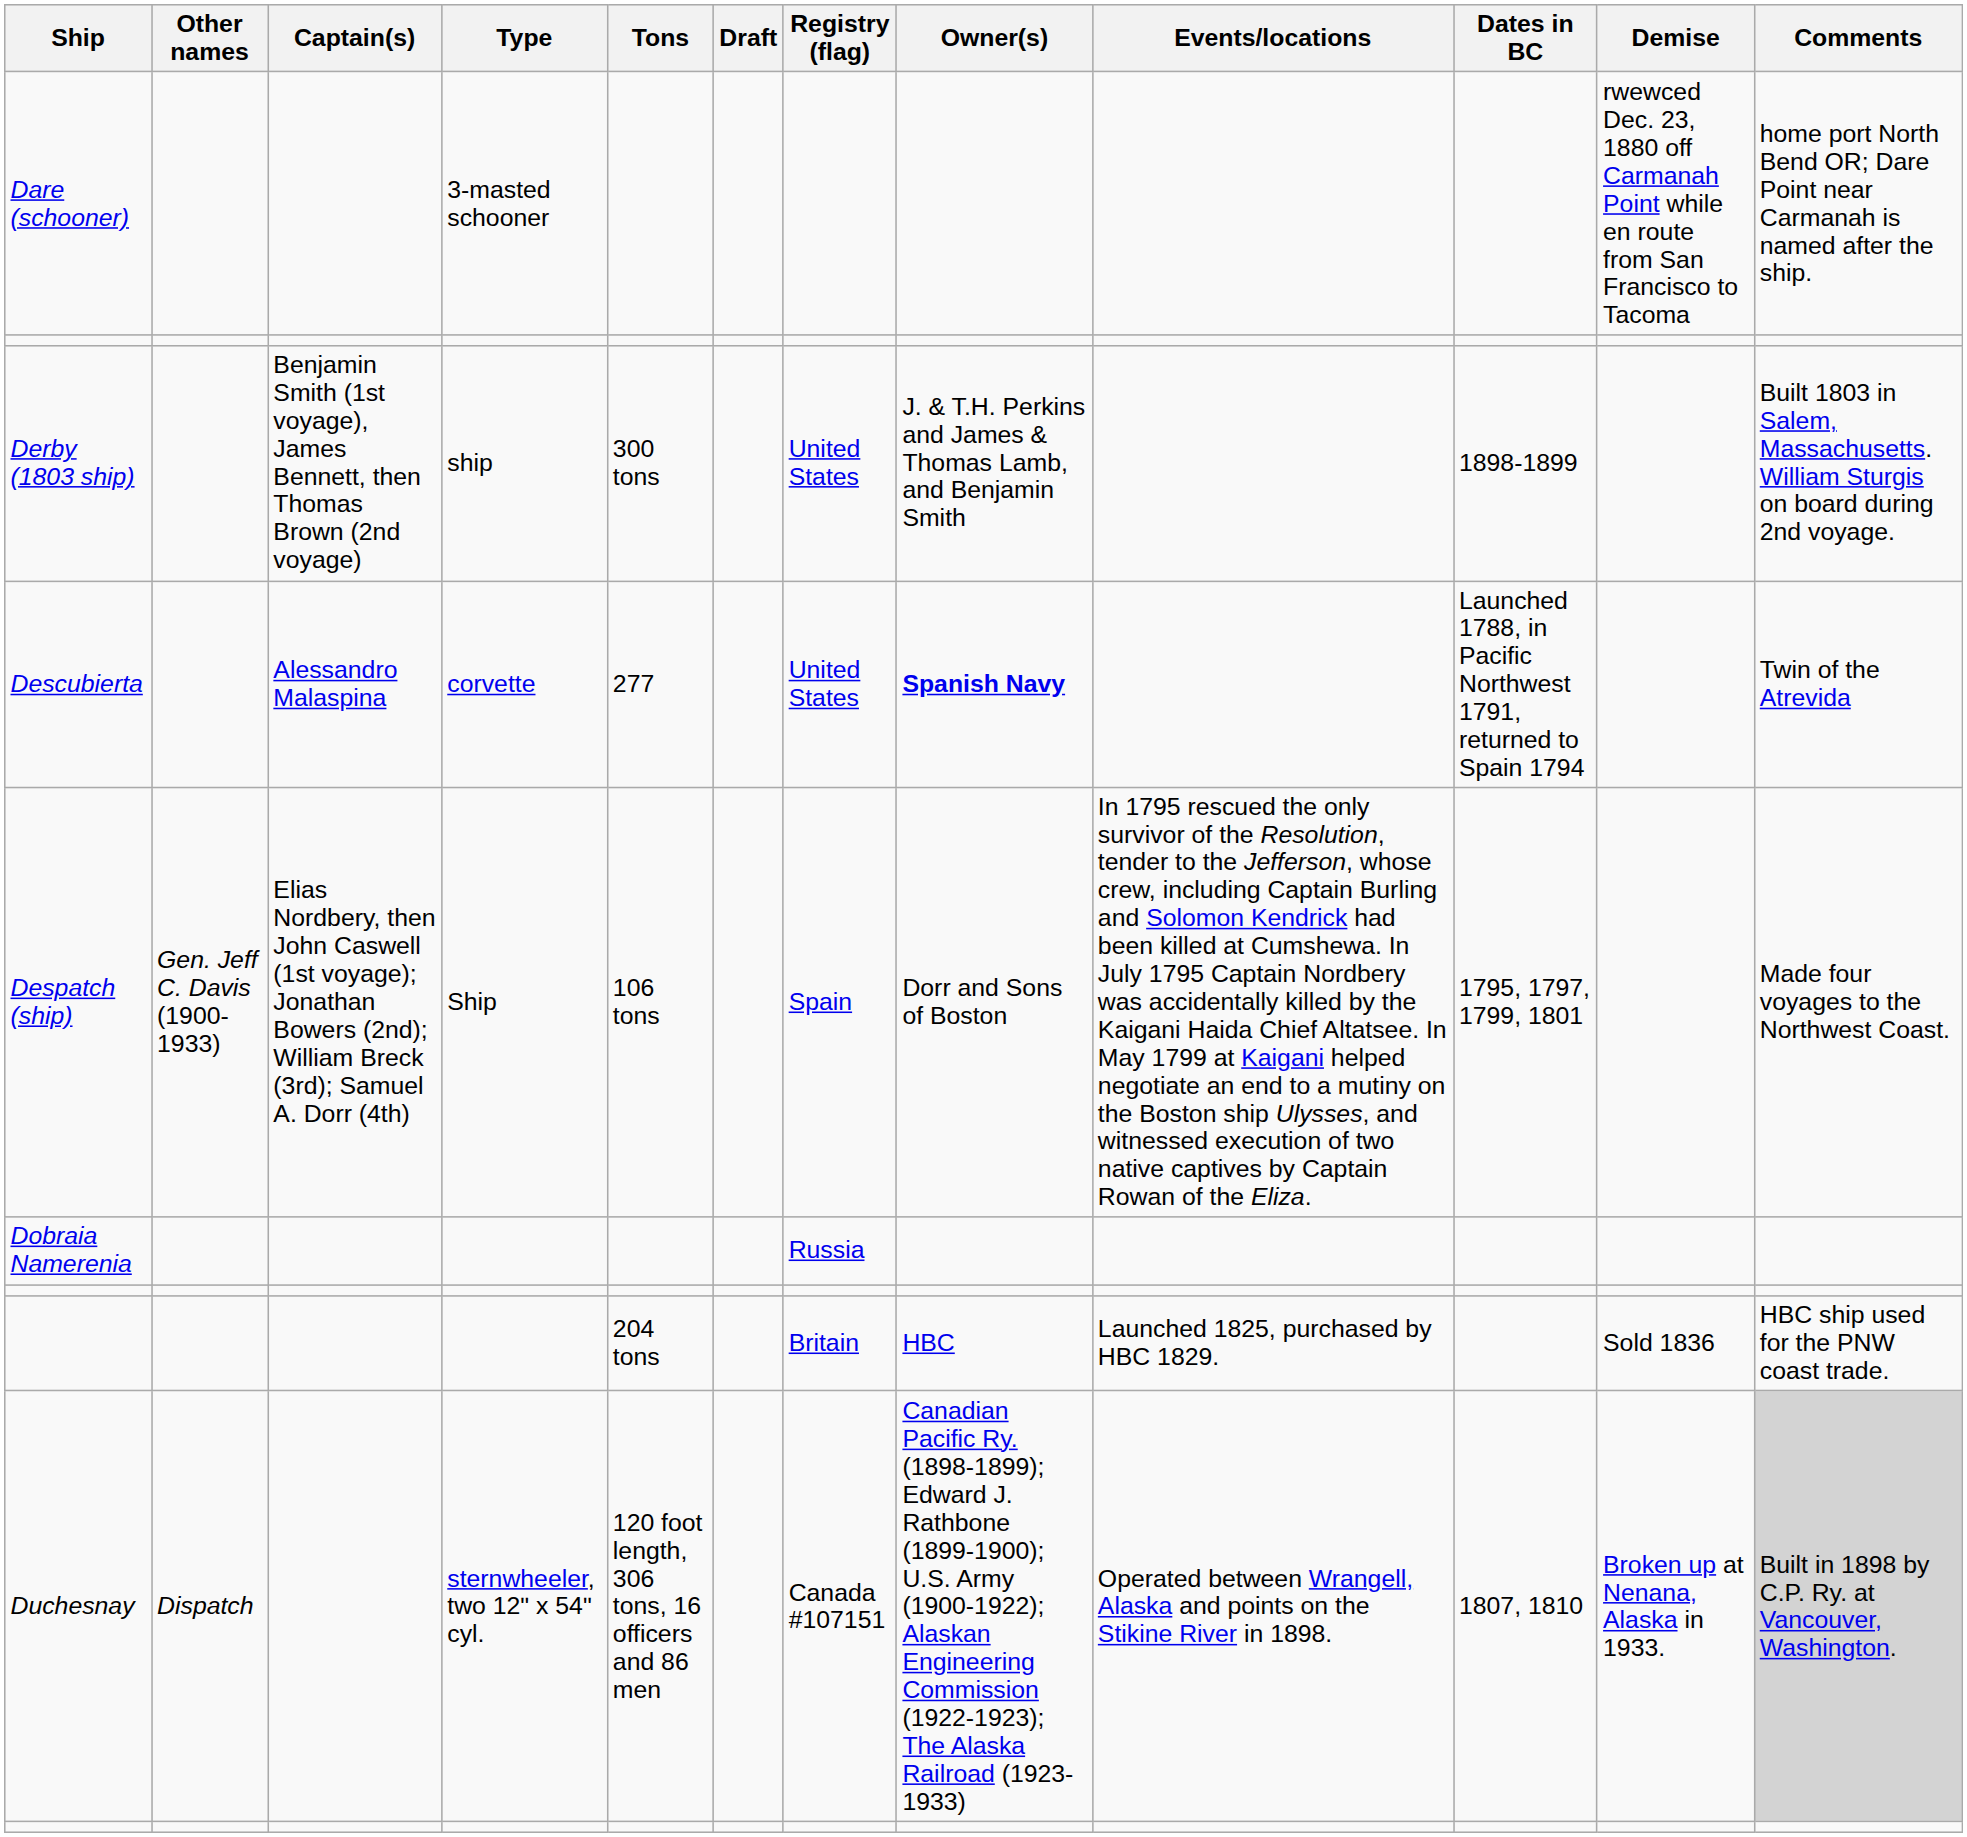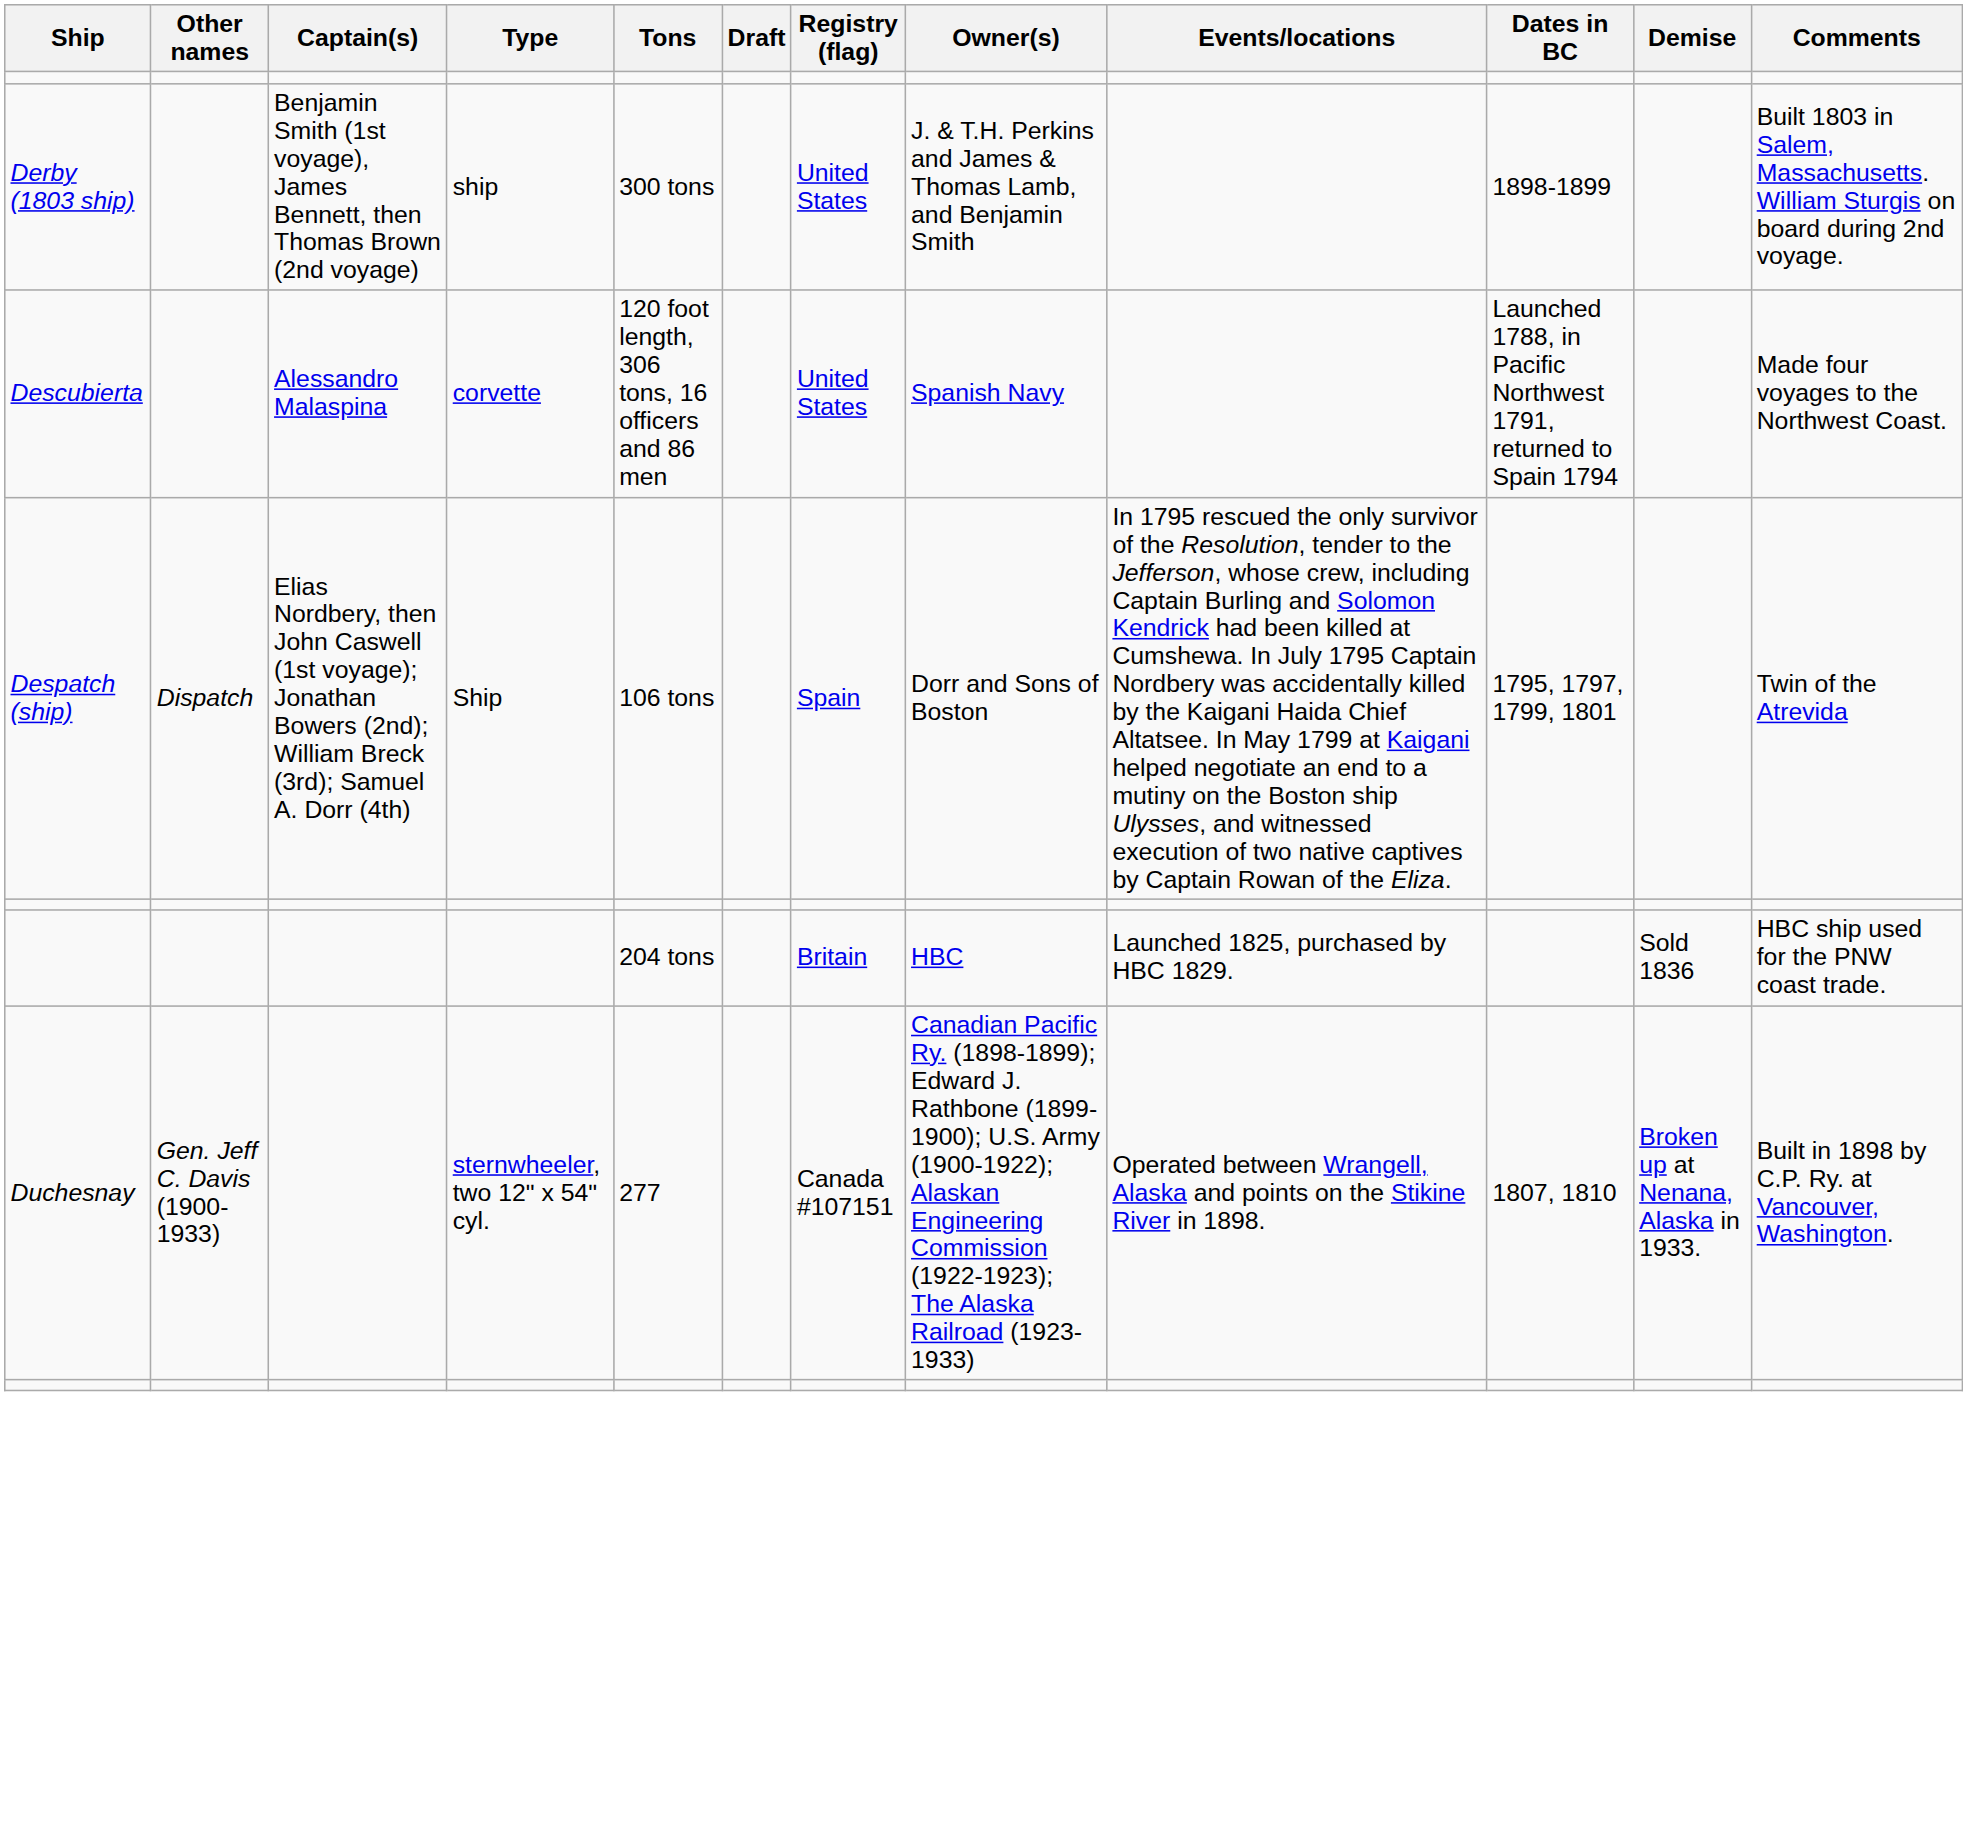 <table class="wikitable sortable" style="width:100%">
 <tr>
 <th>Ship</th>
 <th>Other names</th>
 <th>Captain(s)</th>
 <th>Type</th>
 <th>Tons </th>
 <th>Draft </th>
 <th>Registry (flag)</th>
 <th>Owner(s) </th>
 <th>Events/locations</th>
 <th>Dates in BC</th>
 <th>Demise </th>
 <th>Comments</th>
-</tr>
-<tr>
-<td><em><a href='#'>Dare (schooner)</a></em></td>
-<td></td>
-<td></td>
-<td>3-masted schooner</td>
-<td></td>
-<td></td>
-<td></td>
-<td></td>
-<td></td>
-<td></td>
-<td>rwewced Dec. 23, 1880 off <a href='#'>Carmanah Point</a> while en route from San Francisco to Tacoma</td>
-<td>home port North Bend OR; Dare Point near Carmanah is named after the ship.</td>
 </tr>
 <tr>
 <td></td>
 <td></td>
 <td></td>
 <td></td>
 <td></td>
 <td></td>
 <td></td>
 <td></td>
 <td></td>
 <td></td>
 <td></td>
 <td></td>
 </tr>
 <tr>
 <td><em><a href='#'>Derby (1803 ship)</a></em></td>
 <td></td>
 <td>Benjamin Smith (1st voyage), James Bennett, then Thomas Brown (2nd voyage)</td>
 <td>ship</td>
 <td>300 tons</td>
 <td></td>
 <td><a href='#'>United States</a></td>
 <td>J. & T.H. Perkins and James & Thomas Lamb, and Benjamin Smith</td>
 <td></td>
 <td>1898-1899</td>
 <td></td>
 <td>Built 1803 in <a href='#'>Salem, Massachusetts</a>. <a href='#'>William Sturgis</a> on board during 2nd voyage.</td>
 </tr>
 <tr>
 <td><em><a href='#'>Descubierta</a></em></td>
 <td></td>
 <td><a href='#'>Alessandro Malaspina</a></td>
 <td><a href='#'>corvette</a></td>
-<td>277</td>
+<td>120 foot length, 306 tons, 16 officers and 86 men</td>
 <td></td>
 <td><a href='#'>United States</a></td>
-<td><strong><a href='#'>Spanish Navy</a></strong></td>
+<td><a href='#'>Spanish Navy</a></td>
 <td></td>
 <td>Launched 1788, in Pacific Northwest 1791, returned to Spain 1794</td>
 <td></td>
-<td>Twin of the <a href='#'>Atrevida</a></td>
+<td>Made four voyages to the Northwest Coast.</td>
 </tr>
 <tr>
 <td><em><a href='#'>Despatch (ship)</a></em></td>
-<td><em>Gen. Jeff C. Davis</em> (1900-1933)</td>
+<td><em>Dispatch</em></td>
 <td>Elias Nordbery, then John Caswell (1st voyage); Jonathan Bowers (2nd); William Breck (3rd); Samuel A. Dorr (4th)</td>
 <td>Ship</td>
 <td>106 tons</td>
 <td></td>
 <td><a href='#'>Spain</a></td>
 <td>Dorr and Sons of Boston</td>
 <td>In 1795 rescued the only survivor of the <em>Resolution</em>, tender to the <em>Jefferson</em>, whose crew, including Captain Burling and <a href='#'>Solomon Kendrick</a> had been killed at Cumshewa. In July 1795 Captain Nordbery was accidentally killed by the Kaigani Haida Chief Altatsee. In May 1799 at <a href='#'>Kaigani</a> helped negotiate an end to a mutiny on the Boston ship <em>Ulysses</em>, and witnessed execution of two native captives by Captain Rowan of the <em>Eliza</em>.</td>
 <td>1795, 1797, 1799, 1801</td>
 <td></td>
-<td>Made four voyages to the Northwest Coast.</td>
-</tr>
-<tr>
-<td><em><a href='#'>Dobraia Namerenia</a></em></td>
-<td></td>
-<td></td>
-<td></td>
-<td></td>
-<td></td>
-<td><a href='#'>Russia</a></td>
-<td></td>
-<td></td>
-<td></td>
-<td></td>
-<td></td>
+<td>Twin of the <a href='#'>Atrevida</a></td>
 </tr>
 <tr>
 <td></td>
 <td></td>
 <td></td>
 <td></td>
 <td></td>
 <td></td>
 <td></td>
 <td></td>
 <td></td>
 <td></td>
 <td></td>
 <td></td>
 </tr>
 <tr>
 <td></td>
 <td></td>
 <td></td>
 <td></td>
 <td>204 tons</td>
 <td></td>
 <td><a href='#'>Britain</a></td>
 <td><a href='#'>HBC</a></td>
 <td>Launched 1825, purchased by HBC 1829.</td>
 <td></td>
 <td>Sold 1836</td>
 <td>HBC ship used for the PNW coast trade.</td>
 </tr>
 <tr>
 <td><em>Duchesnay</em></td>
-<td><em>Dispatch</em></td>
+<td><em>Gen. Jeff C. Davis</em> (1900-1933)</td>
 <td></td>
 <td><a href='#'>sternwheeler</a>, two 12ʺ x 54ʺ cyl.</td>
-<td>120 foot length, 306 tons, 16 officers and 86 men</td>
+<td>277</td>
 <td></td>
 <td>Canada #107151</td>
 <td><a href='#'>Canadian Pacific Ry.</a> (1898-1899);<br>Edward J. Rathbone (1899-1900); U.S. Army (1900-1922); <a href='#'>Alaskan Engineering Commission</a> (1922-1923); <a href='#'>The Alaska Railroad</a> (1923-1933)</td>
 <td>Operated between <a href='#'>Wrangell, Alaska</a> and points on the <a href='#'>Stikine River</a> in 1898.</td>
 <td>1807, 1810</td>
 <td><a href='#'>Broken up</a> at <a href='#'>Nenana, Alaska</a> in 1933.</td>
-<td style="background: lightgrey;">Built in 1898 by C.P. Ry. at <a href='#'>Vancouver, Washington</a>.</td>
+<td>Built in 1898 by C.P. Ry. at <a href='#'>Vancouver, Washington</a>.</td>
 </tr>
 <tr>
 <td></td>
 <td></td>
 <td></td>
 <td></td>
 <td></td>
 <td></td>
 <td></td>
 <td></td>
 <td></td>
 <td></td>
 <td></td>
 <td></td>
 </tr>
 </table>
